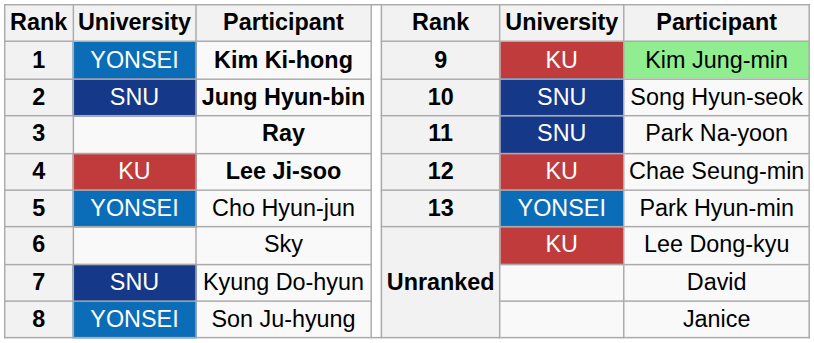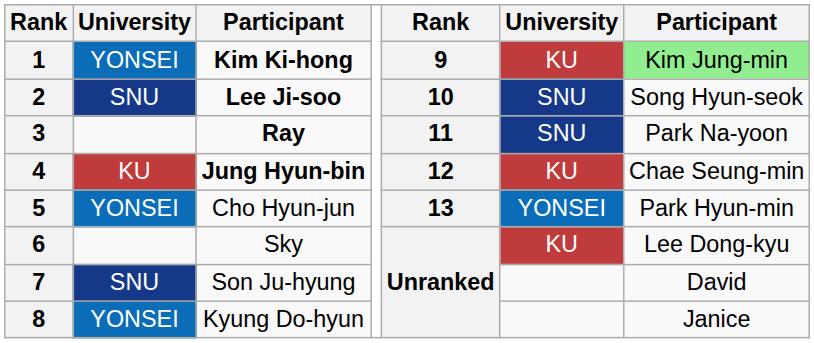 <table class="wikitable" style="text-align:center">
 <tr>
 <th scope="col">Rank</th>
 <th scope="col">University</th>
 <th scope="col">Participant</th>
 <td style="background-color:white" rowspan="9"></td>
 <th scope="col">Rank</th>
 <th scope="col">University</th>
 <th scope="col">Participant</th>
 </tr>
 <tr>
 <th scope="row">1</th>
 <td style="background-color:#0B6DB7; color:white">YONSEI</td>
 <td><strong>Kim Ki-hong</strong></td>
 <th scope="row">9</th>
 <td style="background-color:#BF3B3C; color:white">KU</td>
 <td style="background: lightgreen;">Kim Jung-min</td>
 </tr>
 <tr>
 <th scope="row">2</th>
 <td style="background-color:#153888; color:white">SNU</td>
-<td><strong>Jung Hyun-bin</strong></td>
+<td><strong>Lee Ji-soo</strong></td>
 <th scope="row">10</th>
 <td style="background-color:#153888; color:white">SNU</td>
 <td>Song Hyun-seok</td>
 </tr>
 <tr>
 <th scope="row">3</th>
 <td> </td>
 <td><strong>Ray</strong></td>
 <th scope="row">11</th>
 <td style="background-color:#153888; color:white">SNU</td>
 <td>Park Na-yoon</td>
 </tr>
 <tr>
 <th scope="row">4</th>
 <td style="background-color:#BF3B3C; color:white">KU</td>
-<td><strong>Lee Ji-soo</strong></td>
+<td><strong>Jung Hyun-bin</strong></td>
 <th scope="row">12</th>
 <td style="background-color:#BF3B3C; color:white">KU</td>
 <td>Chae Seung-min</td>
 </tr>
 <tr>
 <th scope="row">5</th>
 <td style="background-color:#0B6DB7; color:white">YONSEI</td>
 <td>Cho Hyun-jun</td>
 <th scope="row">13</th>
 <td style="background-color:#0B6DB7; color:white">YONSEI</td>
 <td>Park Hyun-min</td>
 </tr>
 <tr>
 <th scope="row">6</th>
 <td> </td>
 <td>Sky</td>
 <th scope="row" rowspan="3">Unranked</th>
 <td style="background-color:#BF3B3C; color:white">KU</td>
 <td>Lee Dong-kyu</td>
 </tr>
 <tr>
 <th scope="row">7</th>
 <td style="background-color:#153888; color:white">SNU</td>
-<td>Kyung Do-hyun</td>
+<td>Son Ju-hyung</td>
 <td> </td>
 <td>David</td>
 </tr>
 <tr>
 <th scope="row">8</th>
 <td style="background-color:#0B6DB7; color:white">YONSEI</td>
-<td>Son Ju-hyung</td>
+<td>Kyung Do-hyun</td>
 <td> </td>
 <td>Janice</td>
 </tr>
 </table>
